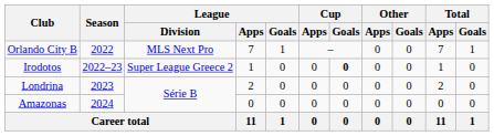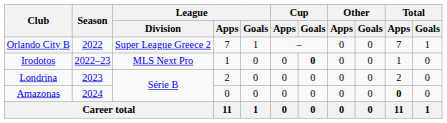 <table class=wikitable style=text-align:center>
 <tr>
 <th rowspan="2">Club</th>
 <th rowspan="2">Season</th>
 <th colspan="3">League</th>
 <th colspan="2">Cup</th>
 <th colspan="2">Other</th>
 <th colspan="2">Total</th>
 </tr>
 <tr>
 <th>Division</th>
 <th>Apps</th>
 <th>Goals</th>
 <th>Apps</th>
 <th>Goals</th>
 <th>Apps</th>
 <th>Goals</th>
 <th>Apps</th>
 <th>Goals</th>
 </tr>
 <tr>
 <td><a href='#'>Orlando City B</a></td>
 <td><a href='#'>2022</a></td>
-<td><a href='#'>MLS Next Pro</a></td>
+<td><a href='#'>Super League Greece 2</a></td>
 <td>7</td>
 <td>1</td>
 <td colspan="2">–</td>
 <td>0</td>
 <td>0</td>
 <td>7</td>
 <td>1</td>
 </tr>
 <tr>
 <td><a href='#'>Irodotos</a></td>
 <td><a href='#'>2022–23</a></td>
-<td><a href='#'>Super League Greece 2</a></td>
+<td><a href='#'>MLS Next Pro</a></td>
 <td>1</td>
 <td>0</td>
 <td>0</td>
 <td><strong>0</strong></td>
 <td>0</td>
 <td>0</td>
 <td>1</td>
 <td>0</td>
 </tr>
 <tr>
 <td><a href='#'>Londrina</a></td>
 <td><a href='#'>2023</a></td>
 <td rowspan="2"><a href='#'>Série B</a></td>
 <td>2</td>
 <td>0</td>
 <td>0</td>
 <td>0</td>
 <td>0</td>
 <td>0</td>
 <td>2</td>
 <td>0</td>
 </tr>
 <tr>
 <td><a href='#'>Amazonas</a></td>
 <td><a href='#'>2024</a></td>
 <td>0</td>
 <td>0</td>
 <td>0</td>
 <td>0</td>
 <td>0</td>
 <td>0</td>
-<td>0</td>
+<td><strong>0</strong></td>
 <td>0</td>
 </tr>
 <tr>
 <th colspan="3"><strong>Career total</strong></th>
 <th>11</th>
 <th>1</th>
 <th>0</th>
 <th>0</th>
 <th>0</th>
 <th>0</th>
 <th>11</th>
 <th>1</th>
 </tr>
 </table>
